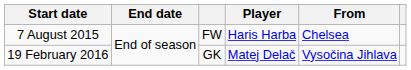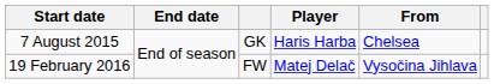 <table class="wikitable" style="text-align:center;">
 <tr>
 <th>Start date</th>
 <th>End date</th>
 <th></th>
 <th>Player</th>
 <th>From</th>
 <th></th>
 </tr>
 <tr>
 <td>7 August 2015</td>
 <td rowspan=2>End of season</td>
-<td>FW</td>
+<td>GK</td>
 <td style="text-align:left"> <a href='#'>Haris Harba</a></td>
 <td style="text-align:left"> <a href='#'>Chelsea</a></td>
 <td></td>
 </tr>
 <tr>
 <td>19 February 2016</td>
-<td>GK</td>
+<td>FW</td>
 <td style="text-align:left"> <a href='#'>Matej Delač</a></td>
 <td style="text-align:left"> <a href='#'>Vysočina Jihlava</a></td>
 <td></td>
 </tr>
 </table>
